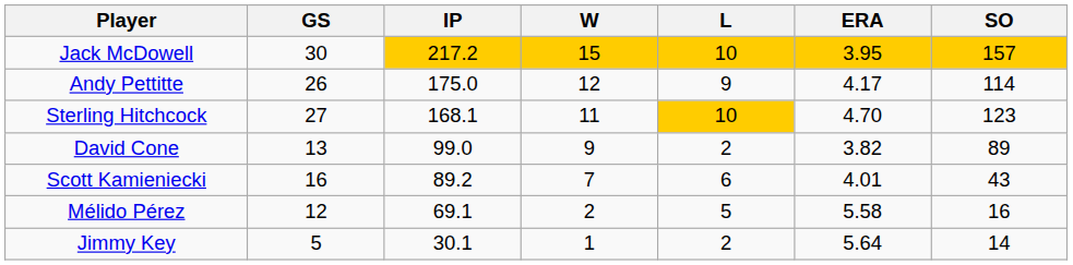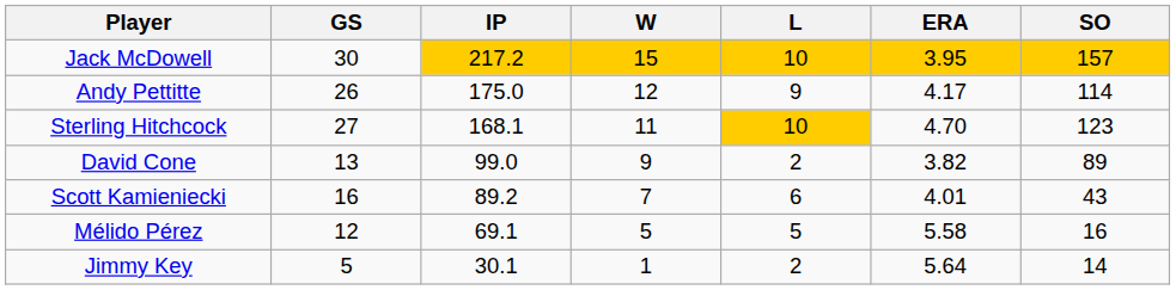 <table class="wikitable sortable">
 <tr>
 <th bgcolor="#DDDDFF" width="16%">Player</th>
 <th bgcolor="#DDDDFF" width="9%">GS</th>
 <th bgcolor="#DDDDFF" width="9%">IP</th>
 <th bgcolor="#DDDDFF" width="9%">W</th>
 <th bgcolor="#DDDDFF" width="9%">L</th>
 <th bgcolor="#DDDDFF" width="9%">ERA</th>
 <th bgcolor="#DDDDFF" width="9%">SO</th>
 </tr>
 <tr align="center">
 <td><a href='#'>Jack McDowell</a></td>
 <td>30</td>
 <td bgcolor="#FFCC00">217.2</td>
 <td bgcolor="#FFCC00">15</td>
 <td bgcolor="#FFCC00">10</td>
 <td bgcolor="#FFCC00">3.95</td>
 <td bgcolor="#FFCC00">157</td>
 </tr>
 <tr align="center">
 <td><a href='#'>Andy Pettitte</a></td>
 <td>26</td>
 <td>175.0</td>
 <td>12</td>
 <td>9</td>
 <td>4.17</td>
 <td>114</td>
 </tr>
 <tr align="center">
 <td><a href='#'>Sterling Hitchcock</a></td>
 <td>27</td>
 <td>168.1</td>
 <td>11</td>
 <td bgcolor="#FFCC00">10</td>
 <td>4.70</td>
 <td>123</td>
 </tr>
 <tr align="center">
 <td><a href='#'>David Cone</a></td>
 <td>13</td>
 <td>99.0</td>
 <td>9</td>
 <td>2</td>
 <td>3.82</td>
 <td>89</td>
 </tr>
 <tr align="center">
 <td><a href='#'>Scott Kamieniecki</a></td>
 <td>16</td>
 <td>89.2</td>
 <td>7</td>
 <td>6</td>
 <td>4.01</td>
 <td>43</td>
 </tr>
 <tr align="center">
 <td><a href='#'>Mélido Pérez</a></td>
 <td>12</td>
 <td>69.1</td>
-<td>2</td>
+<td>5</td>
 <td>5</td>
 <td>5.58</td>
 <td>16</td>
 </tr>
 <tr align=center>
 <td><a href='#'>Jimmy Key</a></td>
 <td>5</td>
 <td>30.1</td>
 <td>1</td>
 <td>2</td>
 <td>5.64</td>
 <td>14</td>
 </tr>
 </table>
